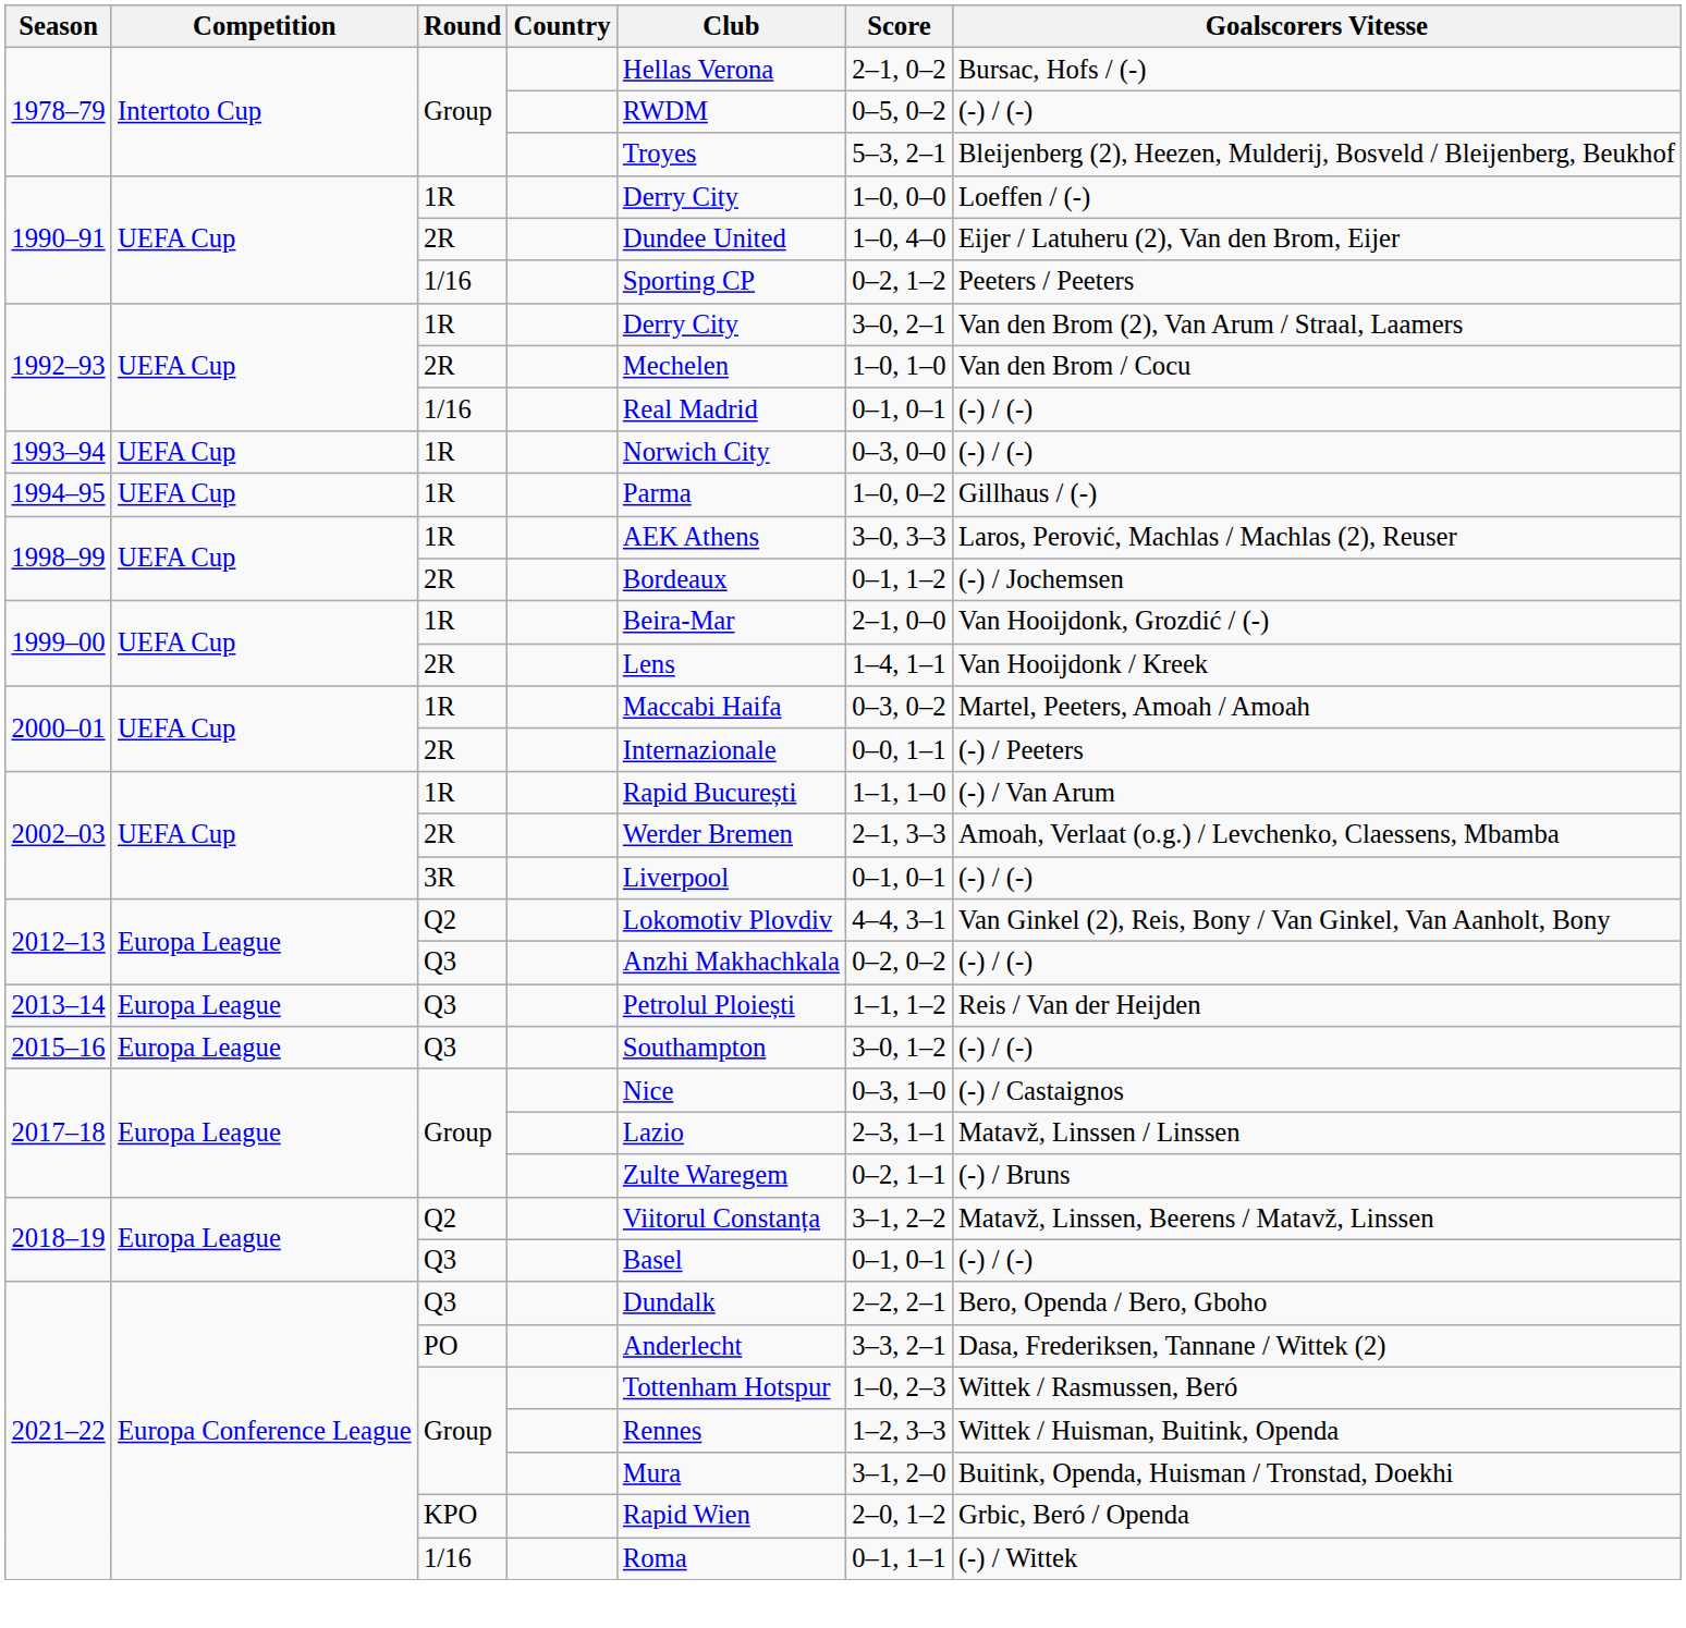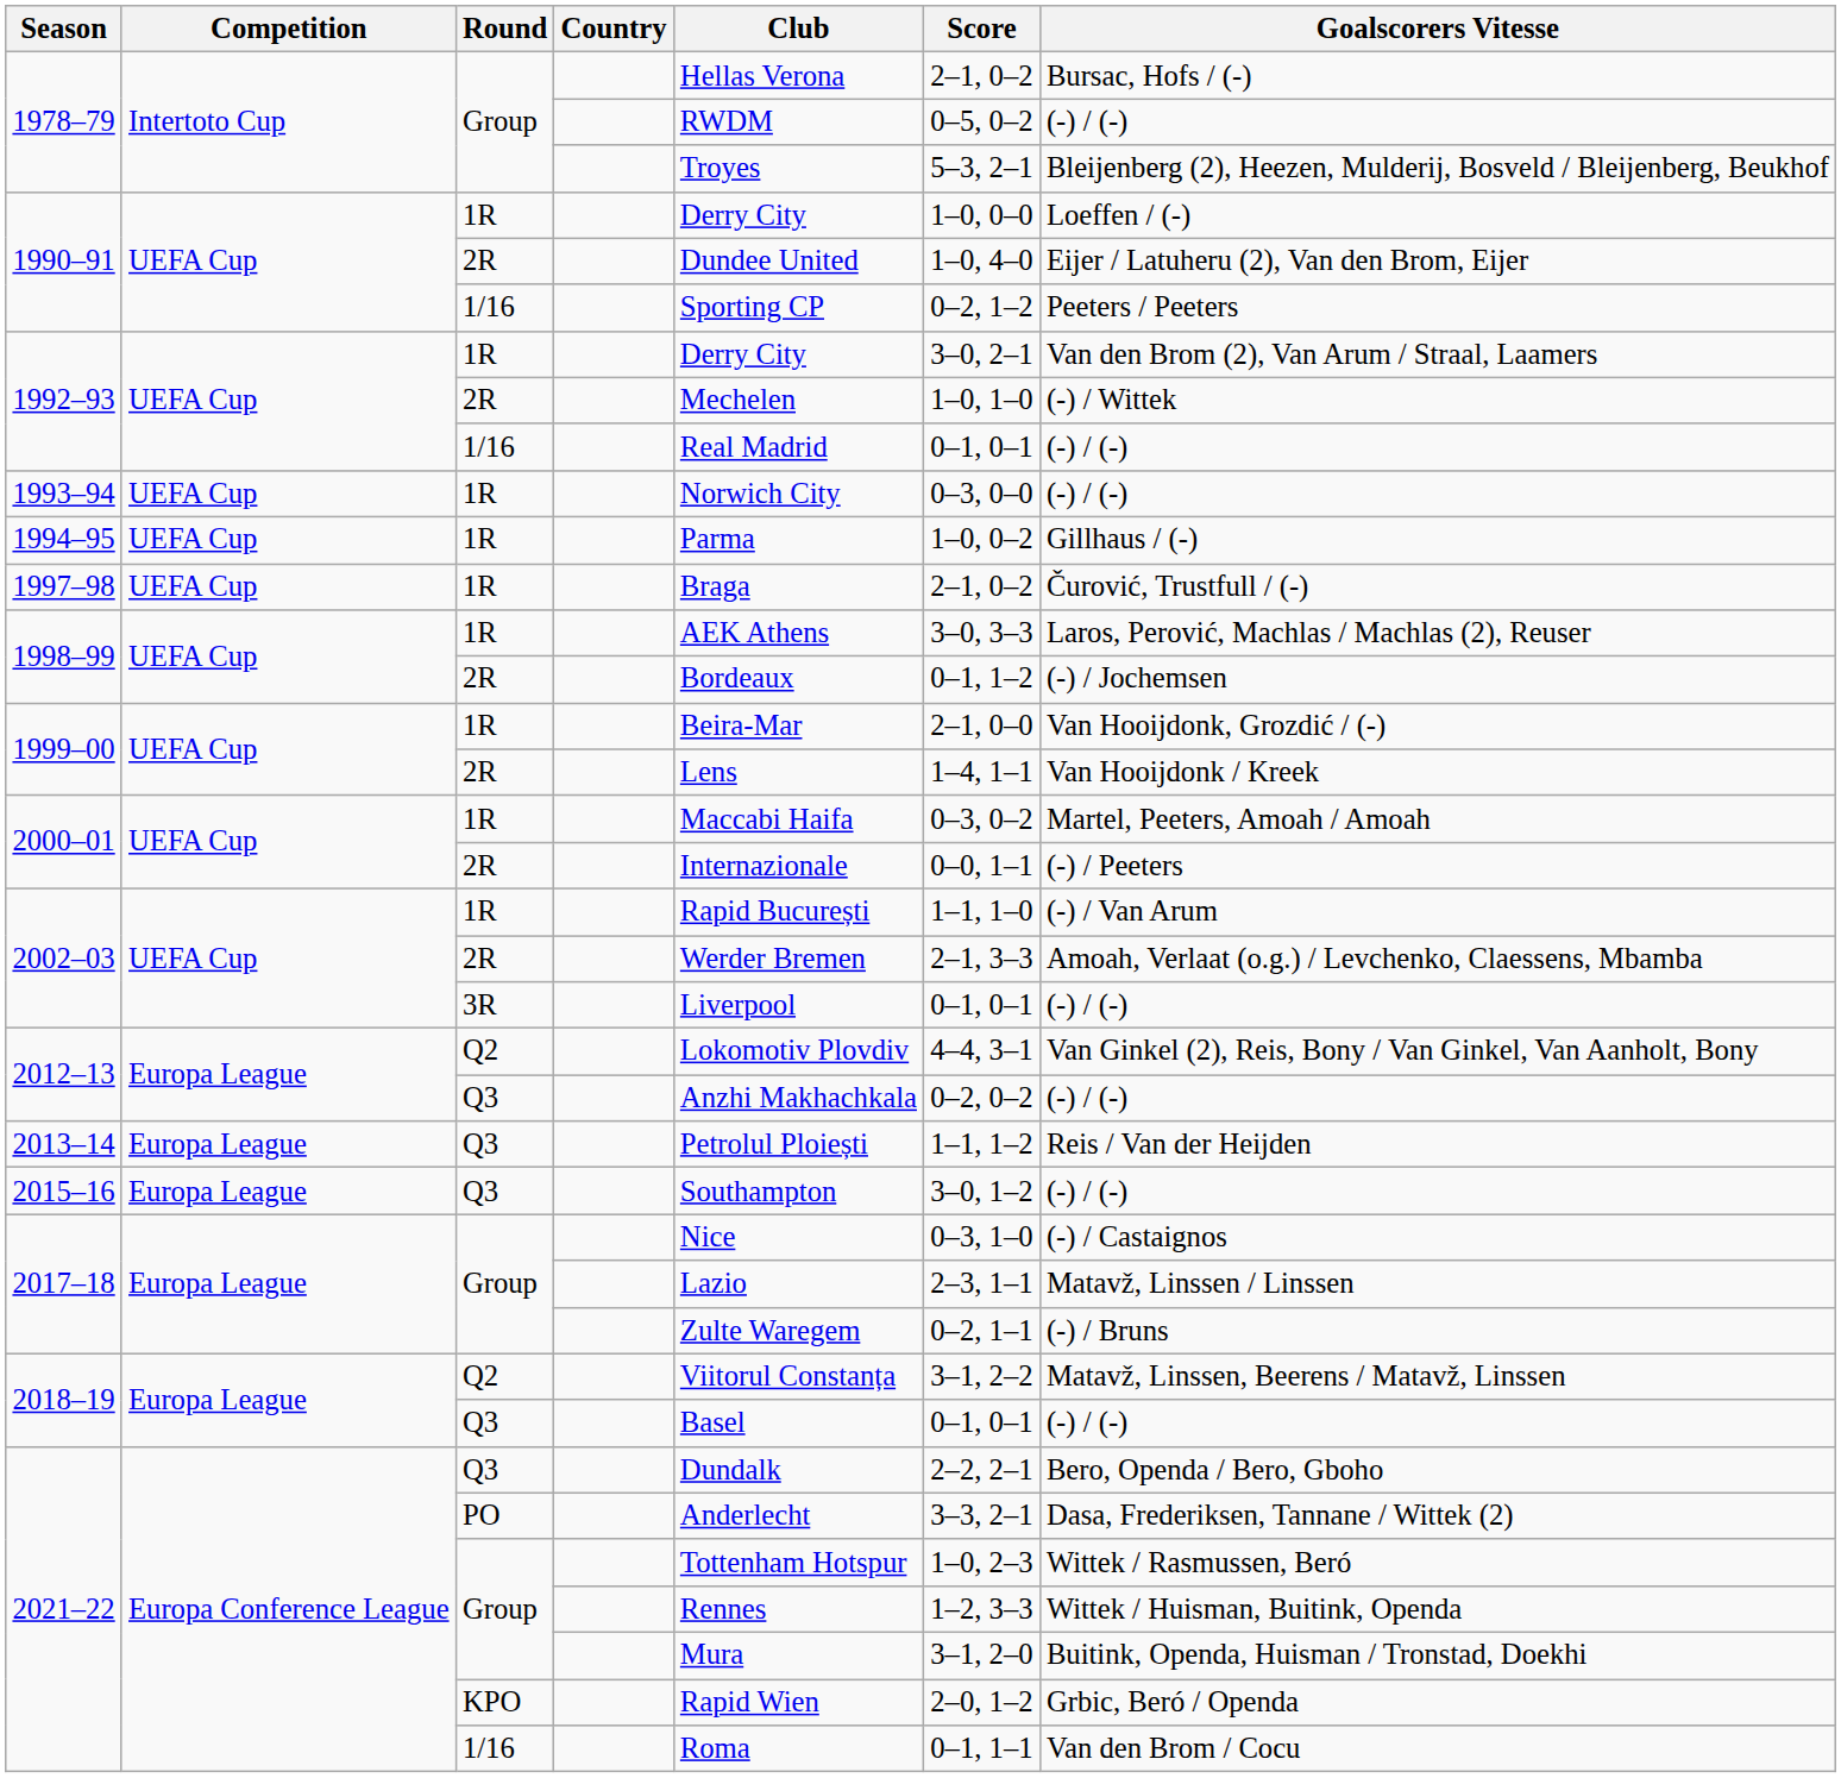 <table class="wikitable">
 <tr>
 <th>Season</th>
 <th>Competition</th>
 <th>Round</th>
 <th>Country</th>
 <th>Club</th>
 <th>Score</th>
 <th>Goalscorers Vitesse</th>
 </tr>
 <tr>
 <td rowspan="3"><a href='#'>1978–79</a></td>
 <td rowspan="3"><a href='#'>Intertoto Cup</a></td>
 <td rowspan="3">Group</td>
 <td></td>
 <td><a href='#'>Hellas Verona</a></td>
 <td>2–1, 0–2</td>
 <td>Bursac, Hofs / (-)</td>
 </tr>
 <tr>
 <td></td>
 <td><a href='#'>RWDM</a></td>
 <td>0–5, 0–2</td>
 <td>(-) / (-)</td>
 </tr>
 <tr>
 <td></td>
 <td><a href='#'>Troyes</a></td>
 <td>5–3, 2–1</td>
 <td>Bleijenberg (2), Heezen, Mulderij, Bosveld / Bleijenberg, Beukhof</td>
 </tr>
 <tr>
 <td rowspan="3"><a href='#'>1990–91</a></td>
 <td rowspan="3"><a href='#'>UEFA Cup</a></td>
 <td>1R</td>
 <td></td>
 <td><a href='#'>Derry City</a></td>
 <td>1–0, 0–0</td>
 <td>Loeffen / (-)</td>
 </tr>
 <tr>
 <td>2R</td>
 <td></td>
 <td><a href='#'>Dundee United</a></td>
 <td>1–0, 4–0</td>
 <td>Eijer / Latuheru (2), Van den Brom, Eijer</td>
 </tr>
 <tr>
 <td>1/16</td>
 <td></td>
 <td><a href='#'>Sporting CP</a></td>
 <td>0–2, 1–2</td>
 <td>Peeters / Peeters</td>
 </tr>
 <tr>
 <td rowspan="3"><a href='#'>1992–93</a></td>
 <td rowspan="3"><a href='#'>UEFA Cup</a></td>
 <td>1R</td>
 <td></td>
 <td><a href='#'>Derry City</a></td>
 <td>3–0, 2–1</td>
 <td>Van den Brom (2), Van Arum / Straal, Laamers</td>
 </tr>
 <tr>
 <td>2R</td>
 <td></td>
 <td><a href='#'>Mechelen</a></td>
 <td>1–0, 1–0</td>
-<td>Van den Brom / Cocu</td>
+<td>(-) / Wittek</td>
 </tr>
 <tr>
 <td>1/16</td>
 <td></td>
 <td><a href='#'>Real Madrid</a></td>
 <td>0–1, 0–1</td>
 <td>(-) / (-)</td>
 </tr>
 <tr>
 <td><a href='#'>1993–94</a></td>
 <td><a href='#'>UEFA Cup</a></td>
 <td>1R</td>
 <td></td>
 <td><a href='#'>Norwich City</a></td>
 <td>0–3, 0–0</td>
 <td>(-) / (-)</td>
 </tr>
 <tr>
 <td><a href='#'>1994–95</a></td>
 <td><a href='#'>UEFA Cup</a></td>
 <td>1R</td>
 <td></td>
 <td><a href='#'>Parma</a></td>
 <td>1–0, 0–2</td>
 <td>Gillhaus / (-)</td>
+</tr>
+<tr>
+<td><a href='#'>1997–98</a></td>
+<td><a href='#'>UEFA Cup</a></td>
+<td>1R</td>
+<td></td>
+<td><a href='#'>Braga</a></td>
+<td>2–1, 0–2</td>
+<td>Čurović, Trustfull / (-)</td>
 </tr>
 <tr>
 <td rowspan="2"><a href='#'>1998–99</a></td>
 <td rowspan="2"><a href='#'>UEFA Cup</a></td>
 <td>1R</td>
 <td></td>
 <td><a href='#'>AEK Athens</a></td>
 <td>3–0, 3–3</td>
 <td>Laros, Perović, Machlas / Machlas (2), Reuser</td>
 </tr>
 <tr>
 <td>2R</td>
 <td></td>
 <td><a href='#'>Bordeaux</a></td>
 <td>0–1, 1–2</td>
 <td>(-) / Jochemsen</td>
 </tr>
 <tr>
 <td rowspan="2"><a href='#'>1999–00</a></td>
 <td rowspan="2"><a href='#'>UEFA Cup</a></td>
 <td>1R</td>
 <td></td>
 <td><a href='#'>Beira-Mar</a></td>
 <td>2–1, 0–0</td>
 <td>Van Hooijdonk, Grozdić / (-)</td>
 </tr>
 <tr>
 <td>2R</td>
 <td></td>
 <td><a href='#'>Lens</a></td>
 <td>1–4, 1–1</td>
 <td>Van Hooijdonk / Kreek</td>
 </tr>
 <tr>
 <td rowspan="2"><a href='#'>2000–01</a></td>
 <td rowspan="2"><a href='#'>UEFA Cup</a></td>
 <td>1R</td>
 <td></td>
 <td><a href='#'>Maccabi Haifa</a></td>
 <td>0–3, 0–2</td>
 <td>Martel, Peeters, Amoah / Amoah</td>
 </tr>
 <tr>
 <td>2R</td>
 <td></td>
 <td><a href='#'>Internazionale</a></td>
 <td>0–0, 1–1</td>
 <td>(-) / Peeters</td>
 </tr>
 <tr>
 <td rowspan="3"><a href='#'>2002–03</a></td>
 <td rowspan="3"><a href='#'>UEFA Cup</a></td>
 <td>1R</td>
 <td></td>
 <td><a href='#'>Rapid București</a></td>
 <td>1–1, 1–0</td>
 <td>(-) / Van Arum</td>
 </tr>
 <tr>
 <td>2R</td>
 <td></td>
 <td><a href='#'>Werder Bremen</a></td>
 <td>2–1, 3–3</td>
 <td>Amoah, Verlaat (o.g.) / Levchenko, Claessens, Mbamba</td>
 </tr>
 <tr>
 <td>3R</td>
 <td></td>
 <td><a href='#'>Liverpool</a></td>
 <td>0–1, 0–1</td>
 <td>(-) / (-)</td>
 </tr>
 <tr>
 <td rowspan="2"><a href='#'>2012–13</a></td>
 <td rowspan="2"><a href='#'>Europa League</a></td>
 <td>Q2</td>
 <td></td>
 <td><a href='#'>Lokomotiv Plovdiv</a></td>
 <td>4–4, 3–1</td>
 <td>Van Ginkel (2), Reis, Bony / Van Ginkel, Van Aanholt, Bony</td>
 </tr>
 <tr>
 <td>Q3</td>
 <td></td>
 <td><a href='#'>Anzhi Makhachkala</a></td>
 <td>0–2, 0–2</td>
 <td>(-) / (-)</td>
 </tr>
 <tr>
 <td><a href='#'>2013–14</a></td>
 <td><a href='#'>Europa League</a></td>
 <td>Q3</td>
 <td></td>
 <td><a href='#'>Petrolul Ploiești</a></td>
 <td>1–1, 1–2</td>
 <td>Reis / Van der Heijden</td>
 </tr>
 <tr>
 <td><a href='#'>2015–16</a></td>
 <td><a href='#'>Europa League</a></td>
 <td>Q3</td>
 <td></td>
 <td><a href='#'>Southampton</a></td>
 <td>3–0, 1–2</td>
 <td>(-) / (-)</td>
 </tr>
 <tr>
 <td rowspan="3"><a href='#'>2017–18</a></td>
 <td rowspan="3"><a href='#'>Europa League</a></td>
 <td rowspan="3">Group</td>
 <td></td>
 <td><a href='#'>Nice</a></td>
 <td>0–3, 1–0</td>
 <td>(-) / Castaignos</td>
 </tr>
 <tr>
 <td></td>
 <td><a href='#'>Lazio</a></td>
 <td>2–3, 1–1</td>
 <td>Matavž, Linssen / Linssen</td>
 </tr>
 <tr>
 <td></td>
 <td><a href='#'>Zulte Waregem</a></td>
 <td>0–2, 1–1</td>
 <td>(-) / Bruns</td>
 </tr>
 <tr>
 <td rowspan="2"><a href='#'>2018–19</a></td>
 <td rowspan="2"><a href='#'>Europa League</a></td>
 <td>Q2</td>
 <td></td>
 <td><a href='#'>Viitorul Constanța</a></td>
 <td>3–1, 2–2</td>
 <td>Matavž, Linssen, Beerens / Matavž, Linssen</td>
 </tr>
 <tr>
 <td>Q3</td>
 <td></td>
 <td><a href='#'>Basel</a></td>
 <td>0–1, 0–1</td>
 <td>(-) / (-)</td>
 </tr>
 <tr>
 <td rowspan="7"><a href='#'>2021–22</a></td>
 <td rowspan="7"><a href='#'>Europa Conference League</a></td>
 <td>Q3</td>
 <td></td>
 <td><a href='#'>Dundalk</a></td>
 <td>2–2, 2–1</td>
 <td>Bero, Openda / Bero, Gboho</td>
 </tr>
 <tr>
 <td>PO</td>
 <td></td>
 <td><a href='#'>Anderlecht</a></td>
 <td>3–3, 2–1</td>
 <td>Dasa, Frederiksen, Tannane / Wittek (2)</td>
 </tr>
 <tr>
 <td rowspan="3">Group</td>
 <td></td>
 <td><a href='#'>Tottenham Hotspur</a></td>
 <td>1–0, 2–3</td>
 <td>Wittek / Rasmussen, Beró</td>
 </tr>
 <tr>
 <td></td>
 <td><a href='#'>Rennes</a></td>
 <td>1–2, 3–3</td>
 <td>Wittek / Huisman, Buitink, Openda</td>
 </tr>
 <tr>
 <td></td>
 <td><a href='#'>Mura</a></td>
 <td>3–1, 2–0</td>
 <td>Buitink, Openda, Huisman / Tronstad, Doekhi</td>
 </tr>
 <tr>
 <td>KPO</td>
 <td></td>
 <td><a href='#'>Rapid Wien</a></td>
 <td>2–0, 1–2</td>
 <td>Grbic, Beró / Openda</td>
 </tr>
 <tr>
 <td>1/16</td>
 <td></td>
 <td><a href='#'>Roma</a></td>
 <td>0–1, 1–1</td>
-<td>(-) / Wittek</td>
+<td>Van den Brom / Cocu</td>
 </tr>
 </table>
